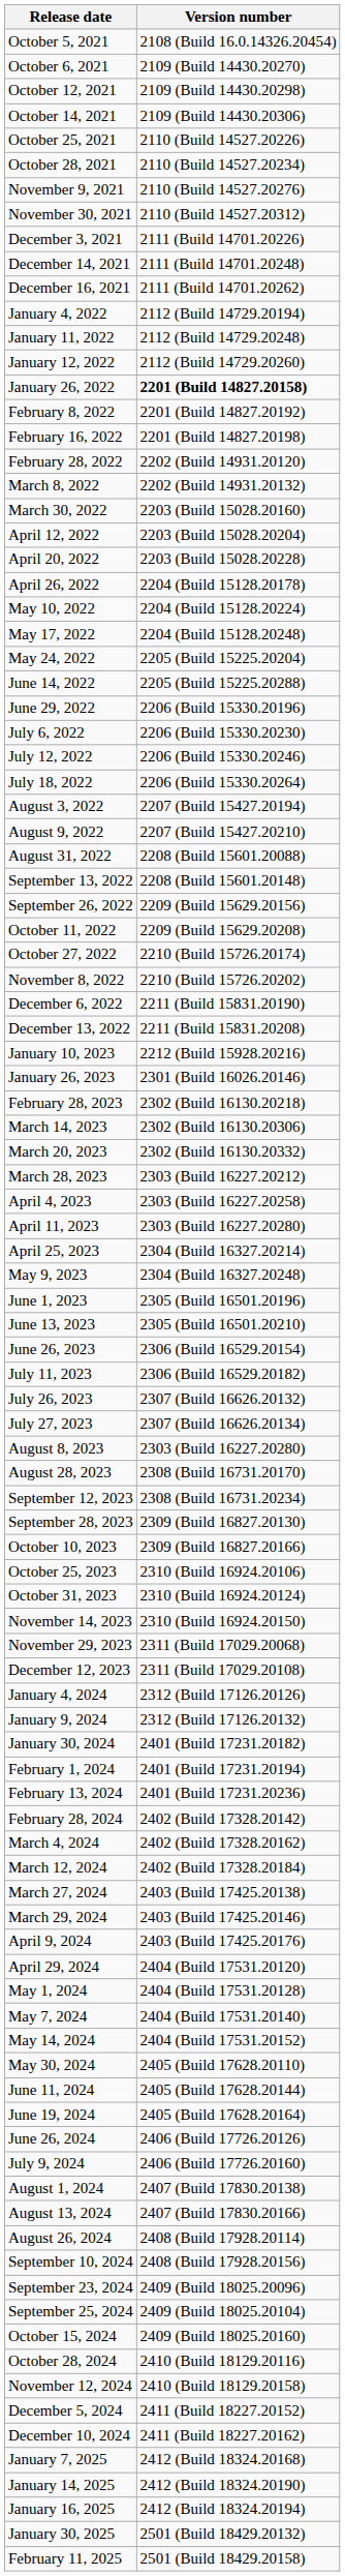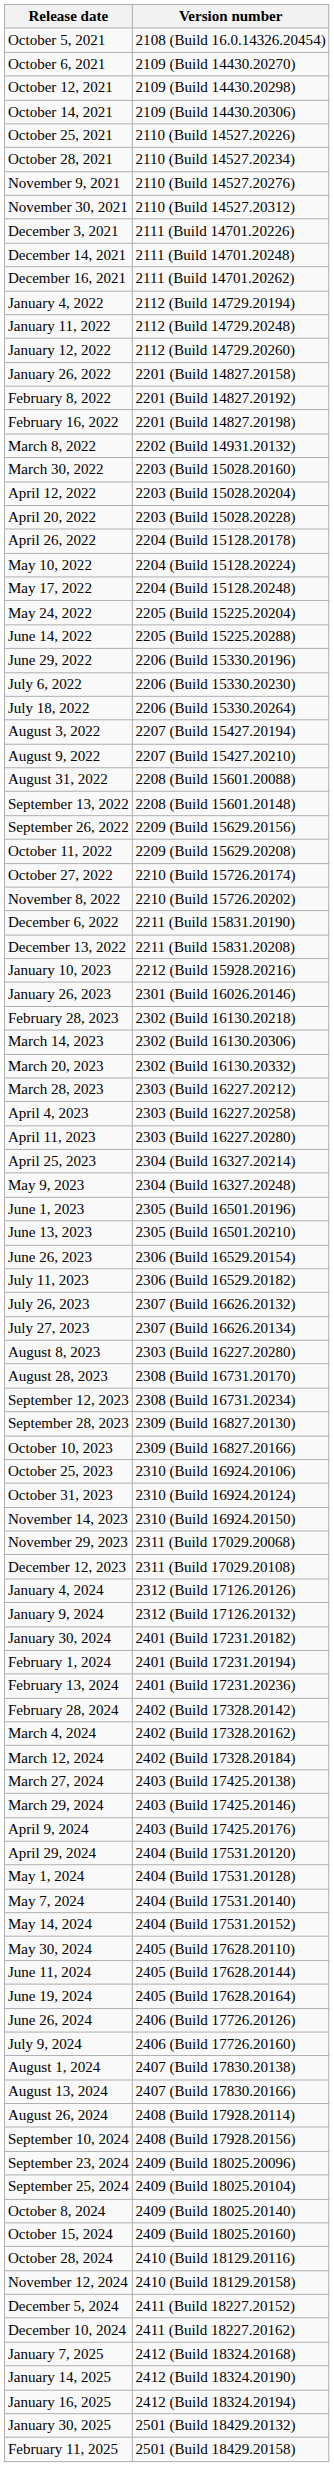 <table class="wikitable sortable mw-collapsible mw-collapsed" style="text-align: left;">
 <tr>
 <th>Release date</th>
 <th>Version number</th>
 </tr>
 <tr>
 <td>October 5, 2021</td>
 <td>2108 (Build 16.0.14326.20454)</td>
 </tr>
 <tr>
 <td>October 6, 2021</td>
 <td>2109 (Build 14430.20270)</td>
 </tr>
 <tr>
 <td>October 12, 2021</td>
 <td>2109 (Build 14430.20298)</td>
 </tr>
 <tr>
 <td>October 14, 2021</td>
 <td>2109 (Build 14430.20306)</td>
 </tr>
 <tr>
 <td>October 25, 2021</td>
 <td>2110 (Build 14527.20226)</td>
 </tr>
 <tr>
 <td>October 28, 2021</td>
 <td>2110 (Build 14527.20234)</td>
 </tr>
 <tr>
 <td>November 9, 2021</td>
 <td>2110 (Build 14527.20276)</td>
 </tr>
 <tr>
 <td>November 30, 2021</td>
 <td>2110 (Build 14527.20312)</td>
 </tr>
 <tr>
 <td>December 3, 2021</td>
 <td>2111 (Build 14701.20226)</td>
 </tr>
 <tr>
 <td>December 14, 2021</td>
 <td>2111 (Build 14701.20248)</td>
 </tr>
 <tr>
 <td>December 16, 2021</td>
 <td>2111 (Build 14701.20262)</td>
 </tr>
 <tr>
 <td>January 4, 2022</td>
 <td>2112 (Build 14729.20194)</td>
 </tr>
 <tr>
 <td>January 11, 2022</td>
 <td>2112 (Build 14729.20248)</td>
 </tr>
 <tr>
 <td>January 12, 2022</td>
 <td>2112 (Build 14729.20260)</td>
 </tr>
 <tr>
 <td>January 26, 2022</td>
-<td><strong>2201 (Build 14827.20158)</strong></td>
+<td>2201 (Build 14827.20158)</td>
 </tr>
 <tr>
 <td>February 8, 2022</td>
 <td>2201 (Build 14827.20192)</td>
 </tr>
 <tr>
 <td>February 16, 2022</td>
 <td>2201 (Build 14827.20198)</td>
-</tr>
-<tr>
-<td>February 28, 2022</td>
-<td>2202 (Build 14931.20120)</td>
 </tr>
 <tr>
 <td>March 8, 2022</td>
 <td>2202 (Build 14931.20132)</td>
 </tr>
 <tr>
 <td>March 30, 2022</td>
 <td>2203 (Build 15028.20160)</td>
 </tr>
 <tr>
 <td>April 12, 2022</td>
 <td>2203 (Build 15028.20204)</td>
 </tr>
 <tr>
 <td>April 20, 2022</td>
 <td>2203 (Build 15028.20228)</td>
 </tr>
 <tr>
 <td>April 26, 2022</td>
 <td>2204 (Build 15128.20178)</td>
 </tr>
 <tr>
 <td>May 10, 2022</td>
 <td>2204 (Build 15128.20224)</td>
 </tr>
 <tr>
 <td>May 17, 2022</td>
 <td>2204 (Build 15128.20248)</td>
 </tr>
 <tr>
 <td>May 24, 2022</td>
 <td>2205 (Build 15225.20204)</td>
 </tr>
 <tr>
 <td>June 14, 2022</td>
 <td>2205 (Build 15225.20288)</td>
 </tr>
 <tr>
 <td>June 29, 2022</td>
 <td>2206 (Build 15330.20196)</td>
 </tr>
 <tr>
 <td>July 6, 2022</td>
 <td>2206 (Build 15330.20230)</td>
-</tr>
-<tr>
-<td>July 12, 2022</td>
-<td>2206 (Build 15330.20246)</td>
 </tr>
 <tr>
 <td>July 18, 2022</td>
 <td>2206 (Build 15330.20264)</td>
 </tr>
 <tr>
 <td>August 3, 2022</td>
 <td>2207 (Build 15427.20194)</td>
 </tr>
 <tr>
 <td>August 9, 2022</td>
 <td>2207 (Build 15427.20210)</td>
 </tr>
 <tr>
 <td>August 31, 2022</td>
 <td>2208 (Build 15601.20088)</td>
 </tr>
 <tr>
 <td>September 13, 2022</td>
 <td>2208 (Build 15601.20148)</td>
 </tr>
 <tr>
 <td>September 26, 2022</td>
 <td>2209 (Build 15629.20156)</td>
 </tr>
 <tr>
 <td>October 11, 2022</td>
 <td>2209 (Build 15629.20208)</td>
 </tr>
 <tr>
 <td>October 27, 2022</td>
 <td>2210 (Build 15726.20174)</td>
 </tr>
 <tr>
 <td>November 8, 2022</td>
 <td>2210 (Build 15726.20202)</td>
 </tr>
 <tr>
 <td>December 6, 2022</td>
 <td>2211 (Build 15831.20190)</td>
 </tr>
 <tr>
 <td>December 13, 2022</td>
 <td>2211 (Build 15831.20208)</td>
 </tr>
 <tr>
 <td>January 10, 2023</td>
 <td>2212 (Build 15928.20216)</td>
 </tr>
 <tr>
 <td>January 26, 2023</td>
 <td>2301 (Build 16026.20146)</td>
 </tr>
 <tr>
 <td>February 28, 2023</td>
 <td>2302 (Build 16130.20218)</td>
 </tr>
 <tr>
 <td>March 14, 2023</td>
 <td>2302 (Build 16130.20306)</td>
 </tr>
 <tr>
 <td>March 20, 2023</td>
 <td>2302 (Build 16130.20332)</td>
 </tr>
 <tr>
 <td>March 28, 2023</td>
 <td>2303 (Build 16227.20212)</td>
 </tr>
 <tr>
 <td>April 4, 2023</td>
 <td>2303 (Build 16227.20258)</td>
 </tr>
 <tr>
 <td>April 11, 2023</td>
 <td>2303 (Build 16227.20280)</td>
 </tr>
 <tr>
 <td>April 25, 2023</td>
 <td>2304 (Build 16327.20214)</td>
 </tr>
 <tr>
 <td>May 9, 2023</td>
 <td>2304 (Build 16327.20248)</td>
 </tr>
 <tr>
 <td>June 1, 2023</td>
 <td>2305 (Build 16501.20196)</td>
 </tr>
 <tr>
 <td>June 13, 2023</td>
 <td>2305 (Build 16501.20210)</td>
 </tr>
 <tr>
 <td>June 26, 2023</td>
 <td>2306 (Build 16529.20154)</td>
 </tr>
 <tr>
 <td>July 11, 2023</td>
 <td>2306 (Build 16529.20182)</td>
 </tr>
 <tr>
 <td>July 26, 2023</td>
 <td>2307 (Build 16626.20132)</td>
 </tr>
 <tr>
 <td>July 27, 2023</td>
 <td>2307 (Build 16626.20134)</td>
 </tr>
 <tr>
 <td>August 8, 2023</td>
 <td>2303 (Build 16227.20280)</td>
 </tr>
 <tr>
 <td>August 28, 2023</td>
 <td>2308 (Build 16731.20170)</td>
 </tr>
 <tr>
 <td>September 12, 2023</td>
 <td>2308 (Build 16731.20234)</td>
 </tr>
 <tr>
 <td>September 28, 2023</td>
 <td>2309 (Build 16827.20130)</td>
 </tr>
 <tr>
 <td>October 10, 2023</td>
 <td>2309 (Build 16827.20166)</td>
 </tr>
 <tr>
 <td>October 25, 2023</td>
 <td>2310 (Build 16924.20106)</td>
 </tr>
 <tr>
 <td>October 31, 2023</td>
 <td>2310 (Build 16924.20124)</td>
 </tr>
 <tr>
 <td>November 14, 2023</td>
 <td>2310 (Build 16924.20150)</td>
 </tr>
 <tr>
 <td>November 29, 2023</td>
 <td>2311 (Build 17029.20068)</td>
 </tr>
 <tr>
 <td>December 12, 2023</td>
 <td>2311 (Build 17029.20108)</td>
 </tr>
 <tr>
 <td>January 4, 2024</td>
 <td>2312 (Build 17126.20126)</td>
 </tr>
 <tr>
 <td>January 9, 2024</td>
 <td>2312 (Build 17126.20132)</td>
 </tr>
 <tr>
 <td>January 30, 2024</td>
 <td>2401 (Build 17231.20182)</td>
 </tr>
 <tr>
 <td>February 1, 2024</td>
 <td>2401 (Build 17231.20194)</td>
 </tr>
 <tr>
 <td>February 13, 2024</td>
 <td>2401 (Build 17231.20236)</td>
 </tr>
 <tr>
 <td>February 28, 2024</td>
 <td>2402 (Build 17328.20142)</td>
 </tr>
 <tr>
 <td>March 4, 2024</td>
 <td>2402 (Build 17328.20162)</td>
 </tr>
 <tr>
 <td>March 12, 2024</td>
 <td>2402 (Build 17328.20184)</td>
 </tr>
 <tr>
 <td>March 27, 2024</td>
 <td>2403 (Build 17425.20138)</td>
 </tr>
 <tr>
 <td>March 29, 2024</td>
 <td>2403 (Build 17425.20146)</td>
 </tr>
 <tr>
 <td>April 9, 2024</td>
 <td>2403 (Build 17425.20176)</td>
 </tr>
 <tr>
 <td>April 29, 2024</td>
 <td>2404 (Build 17531.20120)</td>
 </tr>
 <tr>
 <td>May 1, 2024</td>
 <td>2404 (Build 17531.20128)</td>
 </tr>
 <tr>
 <td>May 7, 2024</td>
 <td>2404 (Build 17531.20140)</td>
 </tr>
 <tr>
 <td>May 14, 2024</td>
 <td>2404 (Build 17531.20152)</td>
 </tr>
 <tr>
 <td>May 30, 2024</td>
 <td>2405 (Build 17628.20110)</td>
 </tr>
 <tr>
 <td>June 11, 2024</td>
 <td>2405 (Build 17628.20144)</td>
 </tr>
 <tr>
 <td>June 19, 2024</td>
 <td>2405 (Build 17628.20164)</td>
 </tr>
 <tr>
 <td>June 26, 2024</td>
 <td>2406 (Build 17726.20126)</td>
 </tr>
 <tr>
 <td>July 9, 2024</td>
 <td>2406 (Build 17726.20160)</td>
 </tr>
 <tr>
 <td>August 1, 2024</td>
 <td>2407 (Build 17830.20138)</td>
 </tr>
 <tr>
 <td>August 13, 2024</td>
 <td>2407 (Build 17830.20166)</td>
 </tr>
 <tr>
 <td>August 26, 2024</td>
 <td>2408 (Build 17928.20114)</td>
 </tr>
 <tr>
 <td>September 10, 2024</td>
 <td>2408 (Build 17928.20156)</td>
 </tr>
 <tr>
 <td>September 23, 2024</td>
 <td>2409 (Build 18025.20096)</td>
 </tr>
 <tr>
 <td>September 25, 2024</td>
 <td>2409 (Build 18025.20104)</td>
 </tr>
 <tr>
+<td>October 8, 2024</td>
+<td>2409 (Build 18025.20140)</td>
+</tr>
+<tr>
 <td>October 15, 2024</td>
 <td>2409 (Build 18025.20160)</td>
 </tr>
 <tr>
 <td>October 28, 2024</td>
 <td>2410 (Build 18129.20116)</td>
 </tr>
 <tr>
 <td>November 12, 2024</td>
 <td>2410 (Build 18129.20158)</td>
 </tr>
 <tr>
 <td>December 5, 2024</td>
 <td>2411 (Build 18227.20152)</td>
 </tr>
 <tr>
 <td>December 10, 2024</td>
 <td>2411 (Build 18227.20162)</td>
 </tr>
 <tr>
 <td>January 7, 2025</td>
 <td>2412 (Build 18324.20168)</td>
 </tr>
 <tr>
 <td>January 14, 2025</td>
 <td>2412 (Build 18324.20190)</td>
 </tr>
 <tr>
 <td>January 16, 2025</td>
 <td>2412 (Build 18324.20194)</td>
 </tr>
 <tr>
 <td>January 30, 2025</td>
 <td>2501 (Build 18429.20132)</td>
 </tr>
 <tr>
 <td>February 11, 2025</td>
 <td>2501 (Build 18429.20158)</td>
 </tr>
 </table>
